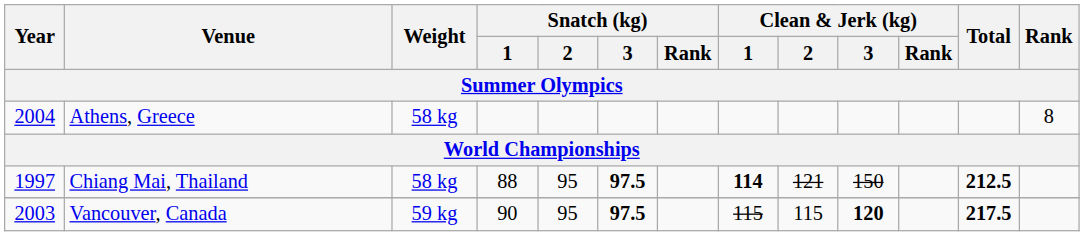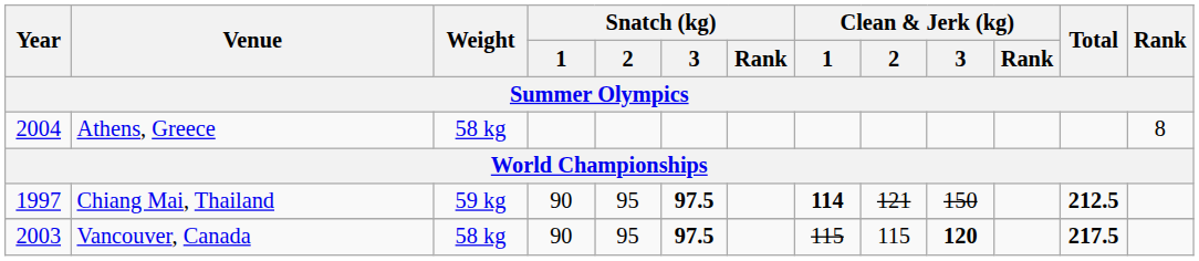 <table class="wikitable" style="text-align:center;">
 <tr>
 <th rowspan="2" style="width:40px;">Year</th>
 <th rowspan="2" style="width:250px;">Venue</th>
 <th rowspan="2" style="width:60px;">Weight</th>
 <th colspan=4>Snatch (kg)</th>
 <th colspan=4>Clean & Jerk (kg)</th>
 <th rowspan="2" style="width:40px;">Total</th>
 <th rowspan="2" style="width:40px;">Rank</th>
 </tr>
 <tr>
 <th width=40>1</th>
 <th width=40>2</th>
 <th width=40>3</th>
 <th width=40>Rank</th>
 <th width=40>1</th>
 <th width=40>2</th>
 <th width=40>3</th>
 <th width=40>Rank</th>
 </tr>
 <tr>
 <th colspan=13><a href='#'>Summer Olympics</a></th>
 </tr>
 <tr>
 <td><a href='#'>2004</a></td>
 <td align=left> <a href='#'>Athens</a>, <a href='#'>Greece</a></td>
 <td><a href='#'>58 kg</a></td>
 <td></td>
 <td></td>
 <td></td>
 <td></td>
 <td></td>
 <td></td>
 <td></td>
 <td></td>
 <td></td>
 <td>8</td>
 </tr>
 <tr>
 <th colspan=13><a href='#'>World Championships</a></th>
 </tr>
 <tr>
 <td><a href='#'>1997</a></td>
 <td align=left> <a href='#'>Chiang Mai</a>, <a href='#'>Thailand</a></td>
-<td><a href='#'>58 kg</a></td>
-<td>88</td>
+<td><a href='#'>59 kg</a></td>
+<td>90</td>
 <td>95</td>
 <td><strong>97.5</strong></td>
 <td></td>
 <td><strong>114</strong></td>
 <td><s>121 </s></td>
 <td><s>150 </s></td>
 <td></td>
 <td><strong>212.5</strong></td>
 <td></td>
 </tr>
 <tr>
 </tr>
 <tr>
 <td><a href='#'>2003</a></td>
 <td align=left> <a href='#'>Vancouver</a>, <a href='#'>Canada</a></td>
-<td><a href='#'>59 kg</a></td>
+<td><a href='#'>58 kg</a></td>
 <td>90</td>
 <td>95</td>
 <td><strong>97.5</strong></td>
 <td></td>
 <td><s>115 </s></td>
 <td>115</td>
 <td><strong>120</strong></td>
 <td></td>
 <td><strong>217.5</strong></td>
 <td></td>
 </tr>
 </table>
